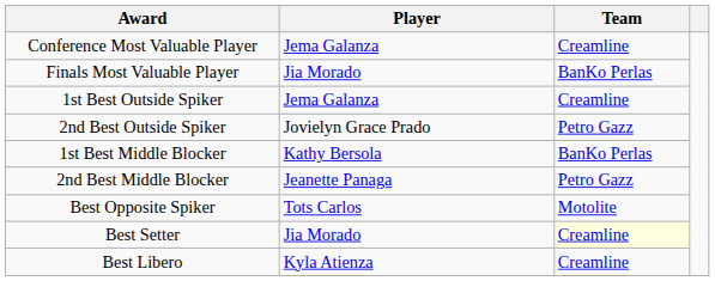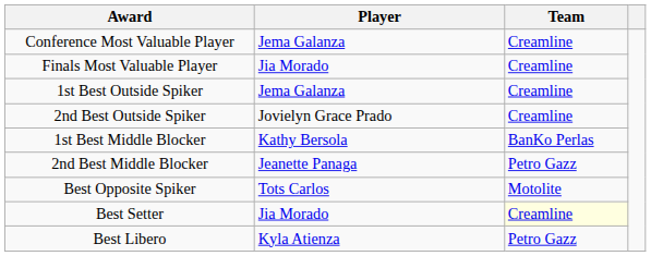 <table class="wikitable">
 <tr>
 <th width=250>Award</th>
 <th width=250>Player</th>
 <th width=120>Team</th>
 <th width=10></th>
 </tr>
 <tr>
 <td style="text-align:center">Conference Most Valuable Player</td>
 <td><a href='#'>Jema Galanza</a></td>
 <td><a href='#'>Creamline</a></td>
 <td rowspan=9></td>
 </tr>
 <tr>
 <td style="text-align:center">Finals Most Valuable Player</td>
 <td><a href='#'>Jia Morado</a></td>
-<td><a href='#'>BanKo Perlas</a></td>
+<td><a href='#'>Creamline</a></td>
 </tr>
 <tr>
 <td style="text-align:center">1st Best Outside Spiker</td>
 <td><a href='#'>Jema Galanza</a></td>
 <td><a href='#'>Creamline</a></td>
 </tr>
 <tr>
 <td style="text-align:center">2nd Best Outside Spiker</td>
 <td>Jovielyn Grace Prado</td>
-<td><a href='#'>Petro Gazz</a></td>
+<td><a href='#'>Creamline</a></td>
 </tr>
 <tr>
 <td style="text-align:center">1st Best Middle Blocker</td>
 <td><a href='#'>Kathy Bersola</a></td>
 <td><a href='#'>BanKo Perlas</a></td>
 </tr>
 <tr>
 <td style="text-align:center">2nd Best Middle Blocker</td>
 <td><a href='#'>Jeanette Panaga</a></td>
 <td><a href='#'>Petro Gazz</a></td>
 </tr>
 <tr>
 <td style="text-align:center">Best Opposite Spiker</td>
 <td><a href='#'>Tots Carlos</a></td>
 <td><a href='#'>Motolite</a></td>
 </tr>
 <tr>
 <td style="text-align:center">Best Setter</td>
 <td><a href='#'>Jia Morado</a></td>
 <td style="background: lightyellow;"><a href='#'>Creamline</a></td>
 </tr>
 <tr>
 <td style="text-align:center">Best Libero</td>
 <td><a href='#'>Kyla Atienza</a></td>
-<td><a href='#'>Creamline</a></td>
+<td><a href='#'>Petro Gazz</a></td>
 </tr>
 </table>
